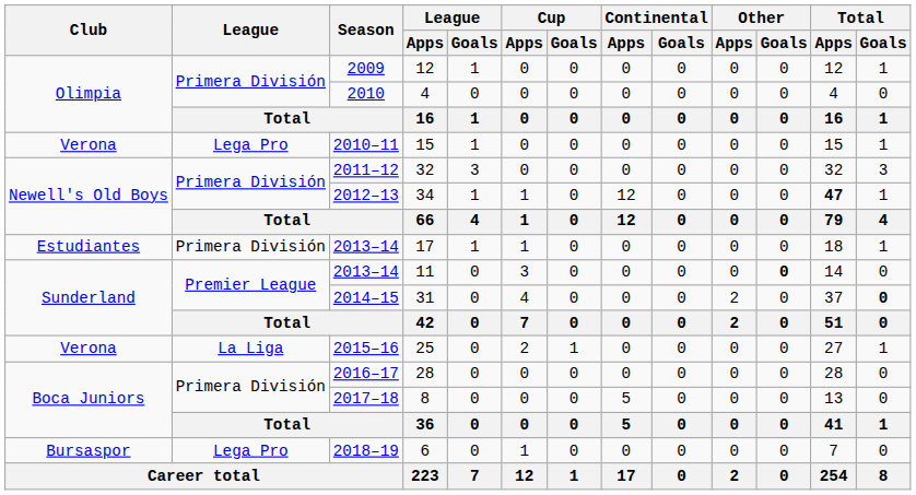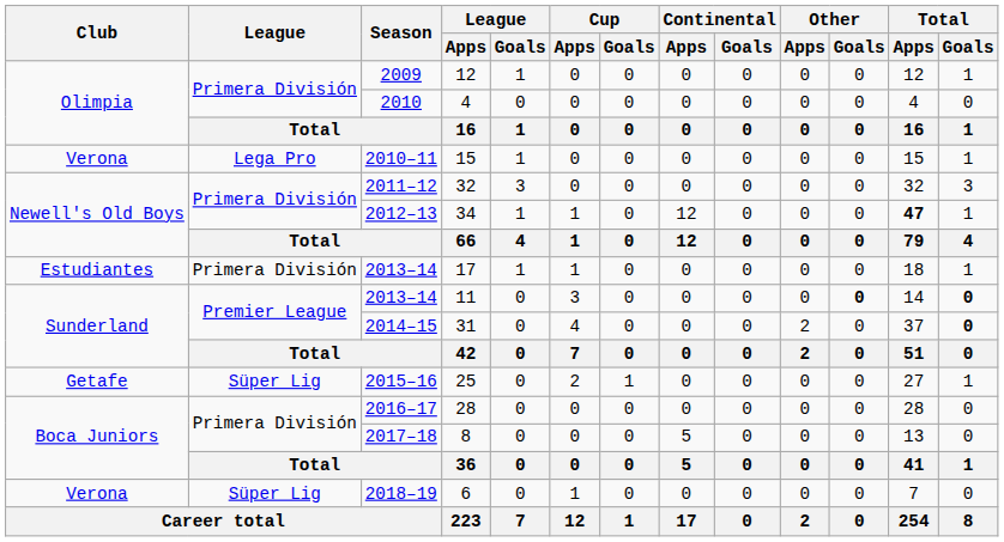 <table class="wikitable" style="text-align:center">
 <tr>
 <th rowspan="2">Club</th>
 <th rowspan=2>League</th>
 <th rowspan="2">Season</th>
 <th colspan="2">League</th>
 <th colspan="2">Cup</th>
 <th colspan="2">Continental</th>
 <th colspan="2">Other</th>
 <th colspan="2">Total</th>
 </tr>
 <tr>
 <th>Apps</th>
 <th>Goals</th>
 <th>Apps</th>
 <th>Goals</th>
 <th>Apps</th>
 <th>Goals</th>
 <th>Apps</th>
 <th>Goals</th>
 <th>Apps</th>
 <th>Goals</th>
 </tr>
 <tr>
 <td rowspan="3"><a href='#'>Olimpia</a></td>
 <td rowspan="2"><a href='#'>Primera División</a></td>
 <td><a href='#'>2009</a></td>
 <td>12</td>
 <td>1</td>
 <td>0</td>
 <td>0</td>
 <td>0</td>
 <td>0</td>
 <td>0</td>
 <td>0</td>
 <td>12</td>
 <td>1</td>
 </tr>
 <tr>
 <td><a href='#'>2010</a></td>
 <td>4</td>
 <td>0</td>
 <td>0</td>
 <td>0</td>
 <td>0</td>
 <td>0</td>
 <td>0</td>
 <td>0</td>
 <td>4</td>
 <td>0</td>
 </tr>
 <tr>
 <th colspan="2">Total</th>
 <th>16</th>
 <th>1</th>
 <th>0</th>
 <th>0</th>
 <th>0</th>
 <th>0</th>
 <th>0</th>
 <th>0</th>
 <th>16</th>
 <th>1</th>
 </tr>
 <tr>
 <td><a href='#'>Verona</a></td>
 <td><a href='#'>Lega Pro</a></td>
 <td><a href='#'>2010–11</a></td>
 <td>15</td>
 <td>1</td>
 <td>0</td>
 <td>0</td>
 <td>0</td>
 <td>0</td>
 <td>0</td>
 <td>0</td>
 <td>15</td>
 <td>1</td>
 </tr>
 <tr>
 <td rowspan="3"><a href='#'>Newell's Old Boys</a></td>
 <td rowspan="2"><a href='#'>Primera División</a></td>
 <td><a href='#'>2011–12</a></td>
 <td>32</td>
 <td>3</td>
 <td>0</td>
 <td>0</td>
 <td>0</td>
 <td>0</td>
 <td>0</td>
 <td>0</td>
 <td>32</td>
 <td>3</td>
 </tr>
 <tr>
 <td><a href='#'>2012–13</a></td>
 <td>34</td>
 <td>1</td>
 <td>1</td>
 <td>0</td>
 <td>12</td>
 <td>0</td>
 <td>0</td>
 <td>0</td>
 <td><strong>47</strong></td>
 <td>1</td>
 </tr>
 <tr>
 <th colspan="2">Total</th>
 <th>66</th>
 <th>4</th>
 <th>1</th>
 <th>0</th>
 <th>12</th>
 <th>0</th>
 <th>0</th>
 <th>0</th>
 <th>79</th>
 <th>4</th>
 </tr>
 <tr>
 <td><a href='#'>Estudiantes</a></td>
 <td>Primera División</td>
 <td><a href='#'>2013–14</a></td>
 <td>17</td>
 <td>1</td>
 <td>1</td>
 <td>0</td>
 <td>0</td>
 <td>0</td>
 <td>0</td>
 <td>0</td>
 <td>18</td>
 <td>1</td>
 </tr>
 <tr>
 <td rowspan="3"><a href='#'>Sunderland</a></td>
 <td rowspan="2"><a href='#'>Premier League</a></td>
 <td><a href='#'>2013–14</a></td>
 <td>11</td>
 <td>0</td>
 <td>3</td>
 <td>0</td>
 <td>0</td>
 <td>0</td>
 <td>0</td>
 <td><strong>0</strong></td>
 <td>14</td>
-<td>0</td>
+<td><strong>0</strong></td>
 </tr>
 <tr>
 <td><a href='#'>2014–15</a></td>
 <td>31</td>
 <td>0</td>
 <td>4</td>
 <td>0</td>
 <td>0</td>
 <td>0</td>
 <td>2</td>
 <td>0</td>
 <td>37</td>
 <td><strong>0</strong></td>
 </tr>
 <tr>
 <th colspan="2">Total</th>
 <th>42</th>
 <th>0</th>
 <th>7</th>
 <th>0</th>
 <th>0</th>
 <th>0</th>
 <th>2</th>
 <th>0</th>
 <th>51</th>
 <th>0</th>
 </tr>
 <tr>
-<td><a href='#'>Verona</a></td>
-<td><a href='#'>La Liga</a></td>
+<td><a href='#'>Getafe</a></td>
+<td><a href='#'>Süper Lig</a></td>
 <td><a href='#'>2015–16</a></td>
 <td>25</td>
 <td>0</td>
 <td>2</td>
 <td>1</td>
 <td>0</td>
 <td>0</td>
 <td>0</td>
 <td>0</td>
 <td>27</td>
 <td>1</td>
 </tr>
 <tr>
 <td rowspan="3"><a href='#'>Boca Juniors</a></td>
 <td rowspan="2">Primera División</td>
 <td><a href='#'>2016–17</a></td>
 <td>28</td>
 <td>0</td>
 <td>0</td>
 <td>0</td>
 <td>0</td>
 <td>0</td>
 <td>0</td>
 <td>0</td>
 <td>28</td>
 <td>0</td>
 </tr>
 <tr>
 <td><a href='#'>2017–18</a></td>
 <td>8</td>
 <td>0</td>
 <td>0</td>
 <td>0</td>
 <td>5</td>
 <td>0</td>
 <td>0</td>
 <td>0</td>
 <td>13</td>
 <td>0</td>
 </tr>
 <tr>
 <th colspan="2">Total</th>
 <th>36</th>
 <th>0</th>
 <th>0</th>
 <th>0</th>
 <th>5</th>
 <th>0</th>
 <th>0</th>
 <th>0</th>
 <th>41</th>
 <th>1</th>
 </tr>
 <tr>
-<td><a href='#'>Bursaspor</a></td>
-<td><a href='#'>Lega Pro</a></td>
+<td><a href='#'>Verona</a></td>
+<td><a href='#'>Süper Lig</a></td>
 <td><a href='#'>2018–19</a></td>
 <td>6</td>
 <td>0</td>
 <td>1</td>
 <td>0</td>
 <td>0</td>
 <td>0</td>
 <td>0</td>
 <td>0</td>
 <td>7</td>
 <td>0</td>
 </tr>
 <tr>
 <th colspan="3">Career total</th>
 <th>223</th>
 <th>7</th>
 <th>12</th>
 <th>1</th>
 <th>17</th>
 <th>0</th>
 <th>2</th>
 <th>0</th>
 <th>254</th>
 <th>8</th>
 </tr>
 </table>
